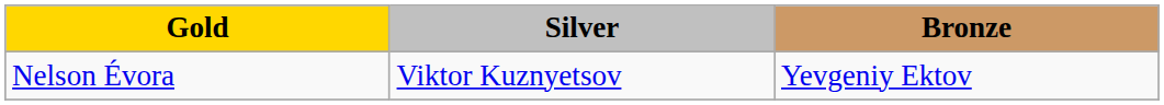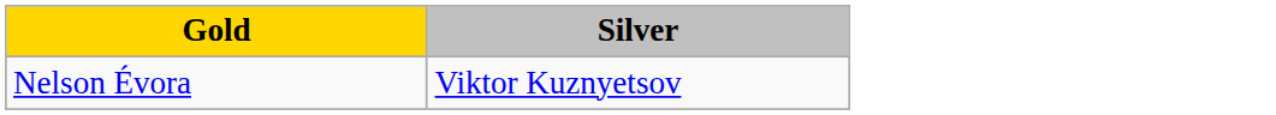 <table class="wikitable" style="text-align:left">
 <tr align="center">
 <td width=200 bgcolor=gold><strong>Gold</strong></td>
 <td width=200 bgcolor=silver><strong>Silver</strong></td>
-<td width=200 bgcolor=CC9966><strong>Bronze</strong></td>
 </tr>
 <tr>
 <td><a href='#'>Nelson Évora</a><br><em></em></td>
 <td><a href='#'>Viktor Kuznyetsov</a><br><em></em></td>
-<td><a href='#'>Yevgeniy Ektov</a><br><em></em></td>
 </tr>
 </table>
